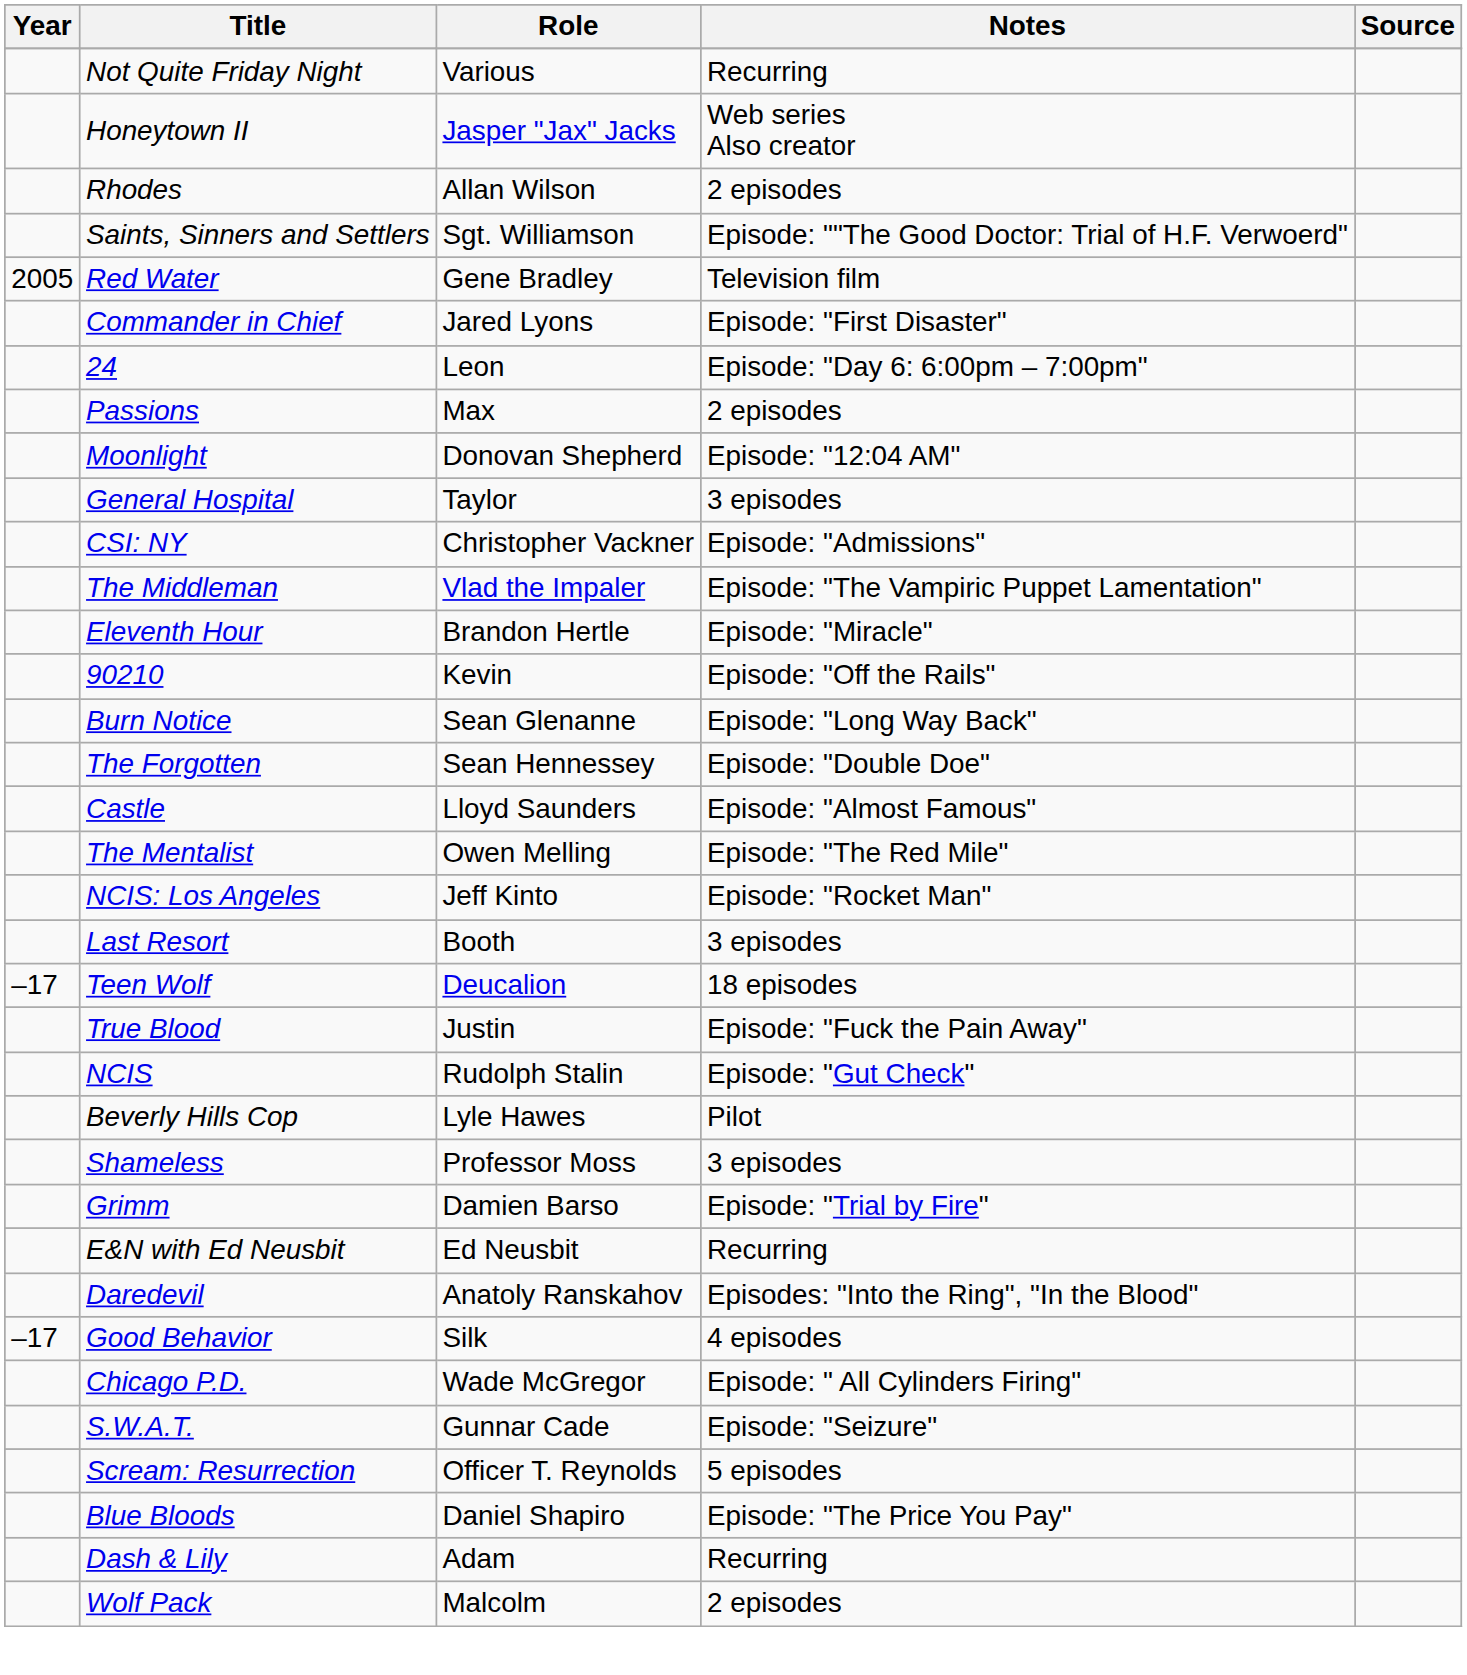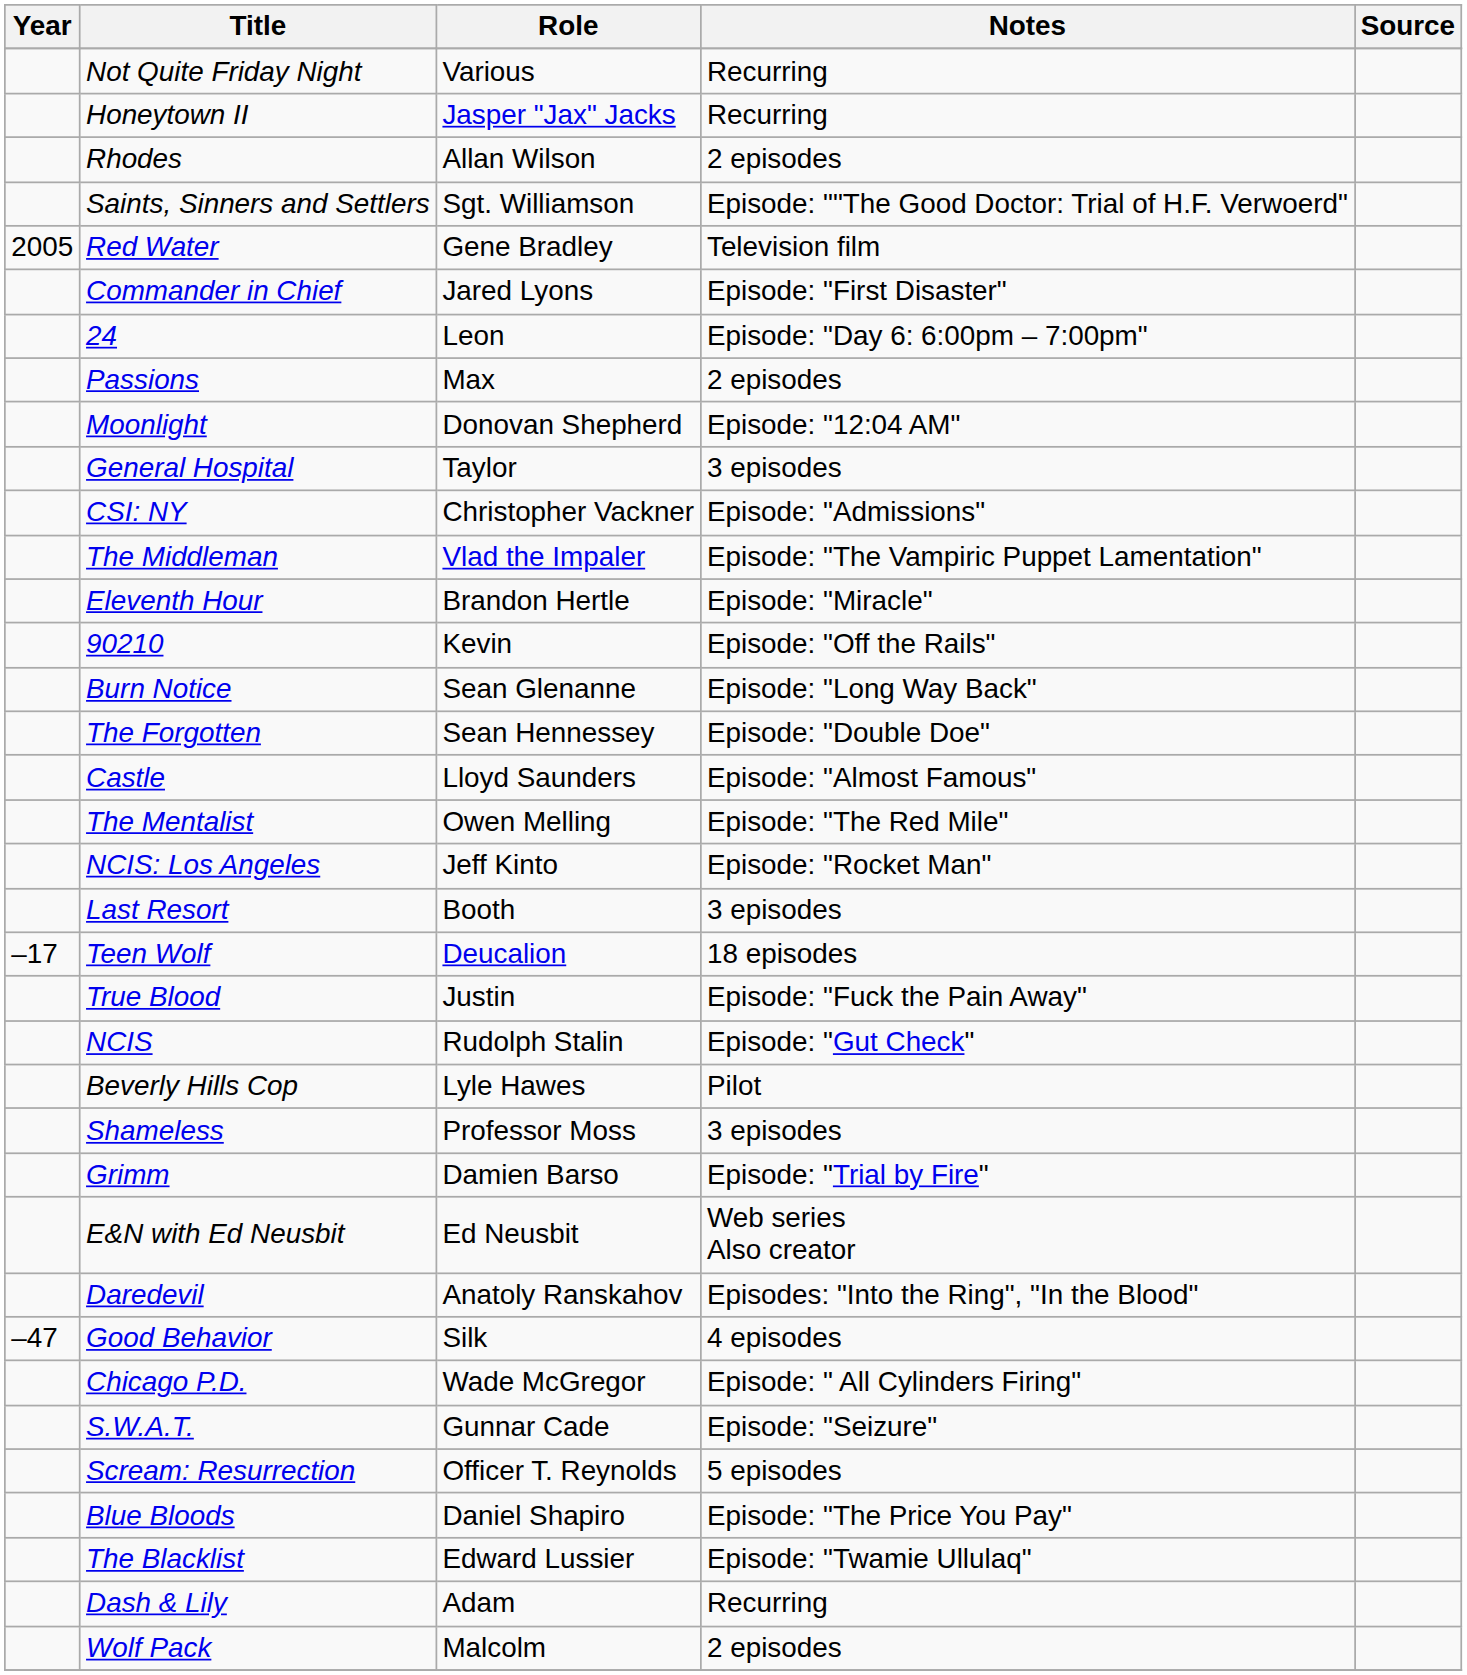 <table class="wikitable sortable">
 <tr>
 <th>Year </th>
 <th>Title</th>
 <th>Role</th>
 <th class="unsortable">Notes</th>
 <th class="unsortable">Source</th>
 </tr>
 <tr>
 </tr>
 <tr>
 <td></td>
 <td><em>Not Quite Friday Night</em></td>
 <td>Various</td>
 <td>Recurring</td>
 <td> </td>
 </tr>
 <tr>
 <td></td>
 <td><em>Honeytown II</em></td>
 <td><a href='#'>Jasper "Jax" Jacks</a></td>
-<td>Web series<br>Also creator</td>
+<td>Recurring</td>
 <td> </td>
 </tr>
 <tr>
 <td></td>
 <td><em>Rhodes</em></td>
 <td>Allan Wilson</td>
 <td>2 episodes</td>
 <td> </td>
 </tr>
 <tr>
 <td></td>
 <td><em>Saints, Sinners and Settlers</em></td>
 <td>Sgt. Williamson</td>
 <td>Episode: ""The Good Doctor: Trial of H.F. Verwoerd"</td>
 <td> </td>
 </tr>
 <tr>
 <td>2005</td>
 <td><em><a href='#'>Red Water</a></em></td>
 <td>Gene Bradley</td>
 <td>Television film</td>
 <td></td>
 </tr>
 <tr>
 <td></td>
 <td><em><a href='#'>Commander in Chief</a></em></td>
 <td>Jared Lyons</td>
 <td>Episode: "First Disaster"</td>
 <td> </td>
 </tr>
 <tr>
 <td></td>
 <td><em><a href='#'>24</a></em></td>
 <td>Leon</td>
 <td>Episode: "Day 6: 6:00pm – 7:00pm"</td>
 <td> </td>
 </tr>
 <tr>
 <td></td>
 <td><em><a href='#'>Passions</a></em></td>
 <td>Max</td>
 <td>2 episodes</td>
 <td> </td>
 </tr>
 <tr>
 <td></td>
 <td><em><a href='#'>Moonlight</a></em></td>
 <td>Donovan Shepherd</td>
 <td>Episode: "12:04 AM"</td>
 <td> </td>
 </tr>
 <tr>
 <td></td>
 <td><em><a href='#'>General Hospital</a></em></td>
 <td>Taylor</td>
 <td>3 episodes</td>
 <td> </td>
 </tr>
 <tr>
 <td></td>
 <td><em><a href='#'>CSI: NY</a></em></td>
 <td>Christopher Vackner</td>
 <td>Episode: "Admissions"</td>
 <td> </td>
 </tr>
 <tr>
 <td></td>
 <td><em><a href='#'>The Middleman</a></em></td>
 <td><a href='#'>Vlad the Impaler</a></td>
 <td>Episode: "The Vampiric Puppet Lamentation"</td>
 <td> </td>
 </tr>
 <tr>
 <td></td>
 <td><em><a href='#'>Eleventh Hour</a></em></td>
 <td>Brandon Hertle</td>
 <td>Episode: "Miracle"</td>
 <td> </td>
 </tr>
 <tr>
 <td></td>
 <td><em><a href='#'>90210</a></em></td>
 <td>Kevin</td>
 <td>Episode: "Off the Rails"</td>
 <td> </td>
 </tr>
 <tr>
 <td></td>
 <td><em><a href='#'>Burn Notice</a></em></td>
 <td>Sean Glenanne</td>
 <td>Episode: "Long Way Back"</td>
 <td> </td>
 </tr>
 <tr>
 <td></td>
 <td><em><a href='#'>The Forgotten</a></em></td>
 <td>Sean Hennessey</td>
 <td>Episode: "Double Doe"</td>
 <td> </td>
 </tr>
 <tr>
 <td></td>
 <td><em><a href='#'>Castle</a></em></td>
 <td>Lloyd Saunders</td>
 <td>Episode: "Almost Famous"</td>
 <td> </td>
 </tr>
 <tr>
 <td></td>
 <td><em><a href='#'>The Mentalist</a></em></td>
 <td>Owen Melling</td>
 <td>Episode: "The Red Mile"</td>
 <td> </td>
 </tr>
 <tr>
 <td></td>
 <td><em><a href='#'>NCIS: Los Angeles</a></em></td>
 <td>Jeff Kinto</td>
 <td>Episode: "Rocket Man"</td>
 <td> </td>
 </tr>
 <tr>
 <td></td>
 <td><em><a href='#'>Last Resort</a></em></td>
 <td>Booth</td>
 <td>3 episodes</td>
 <td> </td>
 </tr>
 <tr>
 <td>–17</td>
 <td><em><a href='#'>Teen Wolf</a></em></td>
 <td><a href='#'>Deucalion</a></td>
 <td>18 episodes</td>
 <td> </td>
 </tr>
 <tr>
 <td></td>
 <td><em><a href='#'>True Blood</a></em></td>
 <td>Justin</td>
 <td>Episode: "Fuck the Pain Away"</td>
 <td> </td>
 </tr>
 <tr>
 <td></td>
 <td><em><a href='#'>NCIS</a></em></td>
 <td>Rudolph Stalin</td>
 <td>Episode: "<a href='#'>Gut Check</a>"</td>
 <td> </td>
 </tr>
 <tr>
 <td></td>
 <td><em>Beverly Hills Cop</em></td>
 <td>Lyle Hawes</td>
 <td>Pilot</td>
 <td> </td>
 </tr>
 <tr>
 <td></td>
 <td><em><a href='#'>Shameless</a></em></td>
 <td>Professor Moss</td>
 <td>3 episodes</td>
 <td> </td>
 </tr>
 <tr>
 <td></td>
 <td><em><a href='#'>Grimm</a></em></td>
 <td>Damien Barso</td>
 <td>Episode: "<a href='#'>Trial by Fire</a>"</td>
 <td> </td>
 </tr>
 <tr>
 <td></td>
 <td><em>E&N with Ed Neusbit</em></td>
 <td>Ed Neusbit</td>
-<td>Recurring</td>
+<td>Web series<br>Also creator</td>
 <td> </td>
 </tr>
 <tr>
 <td></td>
 <td><em><a href='#'>Daredevil</a></em></td>
 <td>Anatoly Ranskahov</td>
 <td>Episodes: "Into the Ring", "In the Blood"</td>
 <td> </td>
 </tr>
 <tr>
-<td>–17</td>
+<td>–47</td>
 <td><em><a href='#'>Good Behavior</a></em></td>
 <td>Silk</td>
 <td>4 episodes</td>
 <td> </td>
 </tr>
 <tr>
 <td></td>
 <td><em><a href='#'>Chicago P.D.</a></em></td>
 <td>Wade McGregor</td>
 <td>Episode: " All Cylinders Firing"</td>
 <td> </td>
 </tr>
 <tr>
 <td></td>
 <td><em><a href='#'>S.W.A.T.</a></em></td>
 <td>Gunnar Cade</td>
 <td>Episode: "Seizure"</td>
 <td> </td>
 </tr>
 <tr>
 <td></td>
 <td><em><a href='#'>Scream: Resurrection</a></em></td>
 <td>Officer T. Reynolds</td>
 <td>5 episodes</td>
 <td> </td>
 </tr>
 <tr>
 <td></td>
 <td><em><a href='#'>Blue Bloods</a></em></td>
 <td>Daniel Shapiro</td>
 <td>Episode: "The Price You Pay"</td>
 <td> </td>
 </tr>
 <tr>
 <td></td>
+<td><em><a href='#'>The Blacklist</a></em></td>
+<td>Edward Lussier</td>
+<td>Episode: "Twamie Ullulaq"</td>
+<td> </td>
+</tr>
+<tr>
+<td></td>
 <td><em><a href='#'>Dash & Lily</a></em></td>
 <td>Adam</td>
 <td>Recurring</td>
 <td> </td>
 </tr>
 <tr>
 <td></td>
 <td><em><a href='#'>Wolf Pack</a></em></td>
 <td>Malcolm</td>
 <td>2 episodes</td>
 <td> </td>
 </tr>
 <tr>
 </tr>
 </table>
